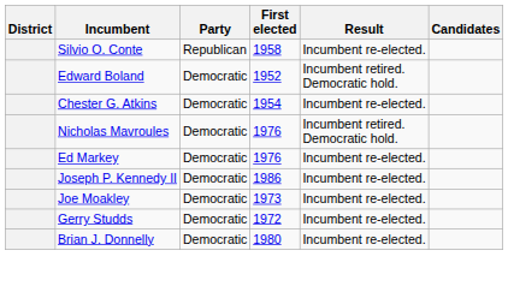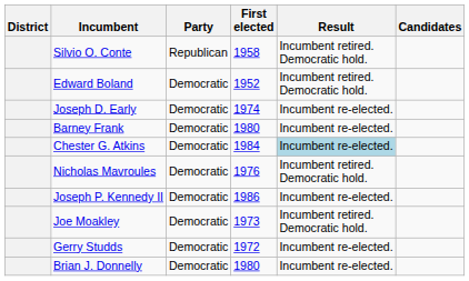 <table class=wikitable>
 <tr valign=bottom>
 <th>District</th>
 <th>Incumbent</th>
 <th>Party</th>
 <th>First<br>elected</th>
 <th>Result</th>
 <th>Candidates</th>
 </tr>
 <tr>
 <th></th>
 <td><a href='#'>Silvio O. Conte</a></td>
 <td>Republican</td>
 <td><a href='#'>1958</a></td>
-<td>Incumbent re-elected.</td>
+<td>Incumbent retired.<br>Democratic hold.</td>
 <td nowrap></td>
 </tr>
 <tr>
 <th></th>
 <td><a href='#'>Edward Boland</a></td>
 <td>Democratic</td>
 <td><a href='#'>1952</a></td>
 <td>Incumbent retired.<br>Democratic hold.</td>
 <td nowrap></td>
 </tr>
 <tr>
 <th></th>
+<td><a href='#'>Joseph D. Early</a></td>
+<td>Democratic</td>
+<td><a href='#'>1974</a></td>
+<td>Incumbent re-elected.</td>
+<td nowrap></td>
+</tr>
+<tr>
+<th></th>
+<td><a href='#'>Barney Frank</a></td>
+<td>Democratic</td>
+<td><a href='#'>1980</a></td>
+<td>Incumbent re-elected.</td>
+<td nowrap></td>
+</tr>
+<tr>
+<th></th>
 <td><a href='#'>Chester G. Atkins</a></td>
 <td>Democratic</td>
-<td><a href='#'>1954</a></td>
-<td>Incumbent re-elected.</td>
+<td><a href='#'>1984</a></td>
+<td style="background: lightblue;">Incumbent re-elected.</td>
 <td nowrap></td>
 </tr>
 <tr>
 <th></th>
 <td><a href='#'>Nicholas Mavroules</a></td>
 <td>Democratic</td>
 <td><a href='#'>1976</a></td>
 <td>Incumbent retired.<br>Democratic hold.</td>
-<td nowrap></td>
-</tr>
-<tr>
-<th></th>
-<td><a href='#'>Ed Markey</a></td>
-<td>Democratic</td>
-<td><a href='#'>1976</a></td>
-<td>Incumbent re-elected.</td>
 <td nowrap></td>
 </tr>
 <tr>
 <th></th>
 <td><a href='#'>Joseph P. Kennedy II</a></td>
 <td>Democratic</td>
 <td><a href='#'>1986</a></td>
 <td>Incumbent re-elected.</td>
 <td nowrap></td>
 </tr>
 <tr>
 <th></th>
 <td><a href='#'>Joe Moakley</a></td>
 <td>Democratic</td>
 <td><a href='#'>1973</a></td>
-<td>Incumbent re-elected.</td>
+<td>Incumbent retired.<br>Democratic hold.</td>
 <td nowrap></td>
 </tr>
 <tr>
 <th></th>
 <td><a href='#'>Gerry Studds</a></td>
 <td>Democratic</td>
 <td><a href='#'>1972</a></td>
 <td>Incumbent re-elected.</td>
 <td nowrap></td>
 </tr>
 <tr>
 <th></th>
 <td><a href='#'>Brian J. Donnelly</a></td>
 <td>Democratic</td>
 <td><a href='#'>1980</a></td>
 <td>Incumbent re-elected.</td>
 <td nowrap></td>
 </tr>
 </table>
